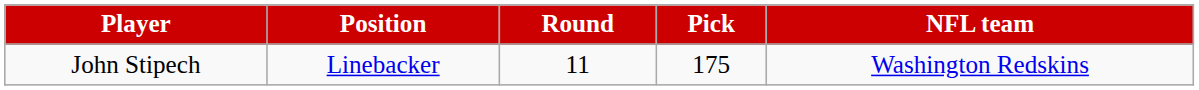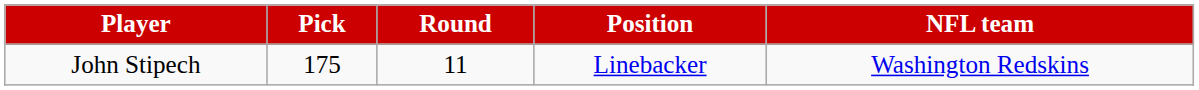 <table class="wikitable" width="60%">
 <tr align="center" style="background:#CC0000; color:white">
 <td><strong>Player</strong></td>
+<td><strong>Pick</strong></td>
+<td><strong>Round</strong></td>
 <td><strong>Position</strong></td>
-<td><strong>Round</strong></td>
-<td><strong>Pick</strong></td>
 <td><strong>NFL team</strong></td>
 </tr>
 <tr align="center">
 <td>John Stipech</td>
+<td>175</td>
+<td>11</td>
 <td><a href='#'>Linebacker</a></td>
-<td>11</td>
-<td>175</td>
 <td><a href='#'>Washington Redskins</a></td>
 </tr>
 </table>
